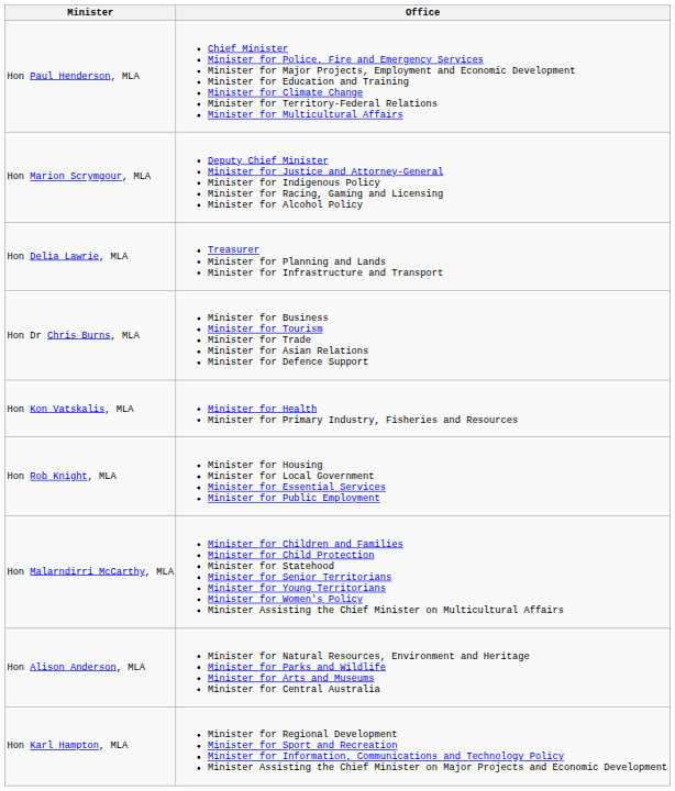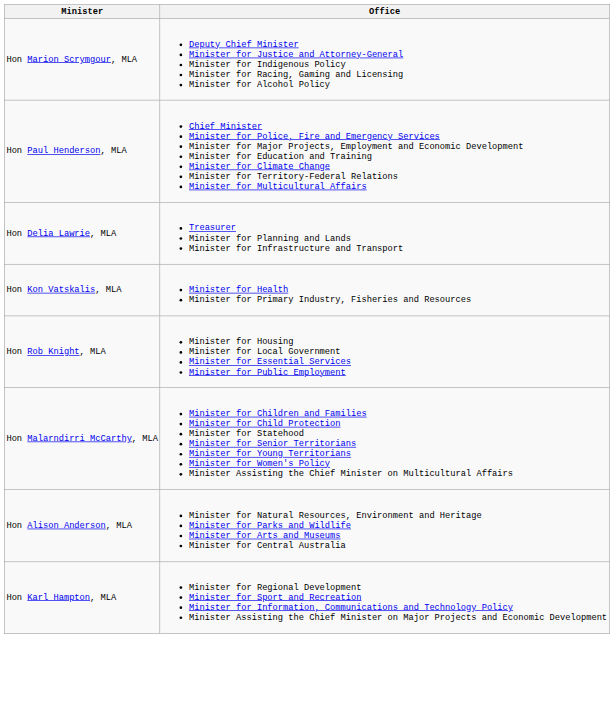 <table class="wikitable">
 <tr>
 <th>Minister</th>
 <th>Office</th>
 </tr>
 <tr>
+<td>Hon <a href='#'>Marion Scrymgour</a>, MLA</td>
+<td><br><ul><li><a href='#'>Deputy Chief Minister</a></li><li><a href='#'>Minister for Justice and Attorney-General</a></li><li>Minister for Indigenous Policy</li><li>Minister for Racing, Gaming and Licensing</li><li>Minister for Alcohol Policy</li></ul></td>
+</tr>
+<tr>
 <td>Hon <a href='#'>Paul Henderson</a>, MLA</td>
 <td><br><ul><li><a href='#'>Chief Minister</a></li><li><a href='#'>Minister for Police, Fire and Emergency Services</a></li><li>Minister for Major Projects, Employment and Economic Development</li><li>Minister for Education and Training</li><li><a href='#'>Minister for Climate Change</a></li><li>Minister for Territory-Federal Relations</li><li><a href='#'>Minister for Multicultural Affairs</a></li></ul></td>
 </tr>
 <tr>
-<td>Hon <a href='#'>Marion Scrymgour</a>, MLA</td>
-<td><br><ul><li><a href='#'>Deputy Chief Minister</a></li><li><a href='#'>Minister for Justice and Attorney-General</a></li><li>Minister for Indigenous Policy</li><li>Minister for Racing, Gaming and Licensing</li><li>Minister for Alcohol Policy</li></ul></td>
-</tr>
-<tr>
 <td>Hon <a href='#'>Delia Lawrie</a>, MLA</td>
 <td><br><ul><li><a href='#'>Treasurer</a></li><li>Minister for Planning and Lands</li><li>Minister for Infrastructure and Transport</li></ul></td>
-</tr>
-<tr>
-<td>Hon Dr <a href='#'>Chris Burns</a>, MLA</td>
-<td><br><ul><li>Minister for Business</li><li><a href='#'>Minister for Tourism</a></li><li>Minister for Trade</li><li>Minister for Asian Relations</li><li>Minister for Defence Support</li></ul></td>
 </tr>
 <tr>
 <td>Hon <a href='#'>Kon Vatskalis</a>, MLA</td>
 <td><br><ul><li><a href='#'>Minister for Health</a></li><li>Minister for Primary Industry, Fisheries and Resources</li></ul></td>
 </tr>
 <tr>
 <td>Hon <a href='#'>Rob Knight</a>, MLA</td>
 <td><br><ul><li>Minister for Housing</li><li>Minister for Local Government</li><li><a href='#'>Minister for Essential Services</a></li><li><a href='#'>Minister for Public Employment</a></li></ul></td>
 </tr>
 <tr>
 <td>Hon <a href='#'>Malarndirri McCarthy</a>, MLA</td>
 <td><br><ul><li><a href='#'>Minister for Children and Families</a></li><li><a href='#'>Minister for Child Protection</a></li><li>Minister for Statehood</li><li><a href='#'>Minister for Senior Territorians</a></li><li><a href='#'>Minister for Young Territorians</a></li><li><a href='#'>Minister for Women's Policy</a></li><li>Minister Assisting the Chief Minister on Multicultural Affairs</li></ul></td>
 </tr>
 <tr>
 <td>Hon <a href='#'>Alison Anderson</a>, MLA</td>
 <td><br><ul><li>Minister for Natural Resources, Environment and Heritage</li><li><a href='#'>Minister for Parks and Wildlife</a></li><li><a href='#'>Minister for Arts and Museums</a></li><li>Minister for Central Australia</li></ul></td>
 </tr>
 <tr>
 <td>Hon <a href='#'>Karl Hampton</a>, MLA</td>
 <td><br><ul><li>Minister for Regional Development</li><li><a href='#'>Minister for Sport and Recreation</a></li><li><a href='#'>Minister for Information, Communications and Technology Policy</a></li><li>Minister Assisting the Chief Minister on Major Projects and Economic Development</li></ul></td>
 </tr>
 </table>
